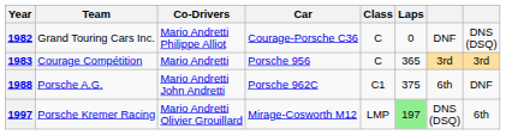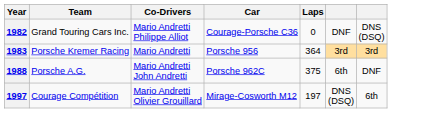 <table class="wikitable" style="text-align:center; font-size:90%">
 <tr>
 <th>Year</th>
 <th>Team</th>
 <th>Co-Drivers</th>
 <th>Car</th>
-<th>Class</th>
 <th>Laps</th>
 <th></th>
 <th></th>
 </tr>
 <tr>
 <th><a href='#'>1982</a></th>
 <td align="left" nowrap> Grand Touring Cars Inc.</td>
 <td align="left" nowrap> <a href='#'>Mario Andretti</a><br> <a href='#'>Philippe Alliot</a></td>
 <td align="left" nowrap><a href='#'>Courage-Porsche C36</a></td>
-<td>C</td>
 <td>0</td>
 <td>DNF</td>
 <td>DNS<br>(DSQ)</td>
 </tr>
 <tr>
 <th><a href='#'>1983</a></th>
-<td align="left" nowrap> <a href='#'>Courage Compétition</a></td>
+<td align="left" nowrap> <a href='#'>Porsche Kremer Racing</a></td>
 <td align="left" nowrap> <a href='#'>Mario Andretti</a></td>
 <td align="left" nowrap><a href='#'>Porsche 956</a></td>
-<td>C</td>
-<td>365</td>
+<td>364</td>
 <td style="background:#ffdf9f;">3rd</td>
 <td style="background:#ffdf9f;">3rd</td>
 </tr>
 <tr>
 <th><a href='#'>1988</a></th>
 <td align="left" nowrap> <a href='#'>Porsche A.G.</a></td>
 <td align="left" nowrap> <a href='#'>Mario Andretti</a><br> <a href='#'>John Andretti</a></td>
 <td align="left" nowrap><a href='#'>Porsche 962C</a></td>
-<td>C1</td>
 <td>375</td>
 <td>6th</td>
 <td>DNF</td>
 </tr>
 <tr>
 <th><a href='#'>1997</a></th>
-<td align="left" nowrap> <a href='#'>Porsche Kremer Racing</a></td>
+<td align="left" nowrap> <a href='#'>Courage Compétition</a></td>
 <td align="left" nowrap> <a href='#'>Mario Andretti</a><br> <a href='#'>Olivier Grouillard</a></td>
 <td align="left" nowrap><a href='#'>Mirage-Cosworth M12</a></td>
-<td>LMP</td>
-<td style="background: lightgreen;">197</td>
+<td>197</td>
 <td>DNS<br>(DSQ)</td>
 <td>6th</td>
 </tr>
 </table>
